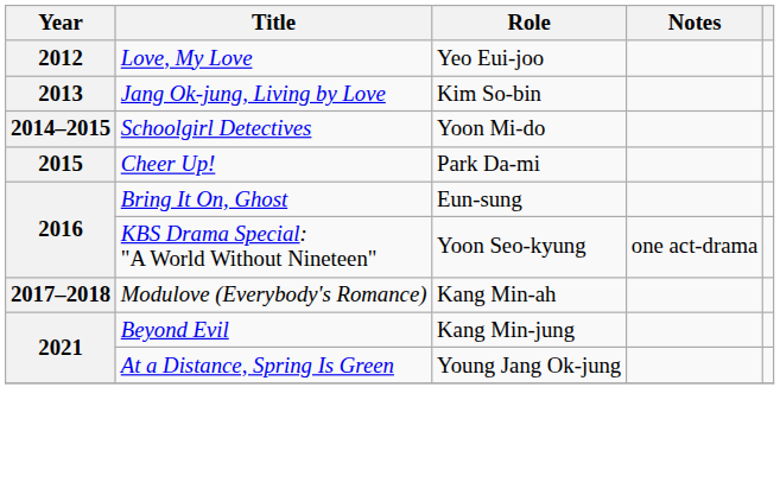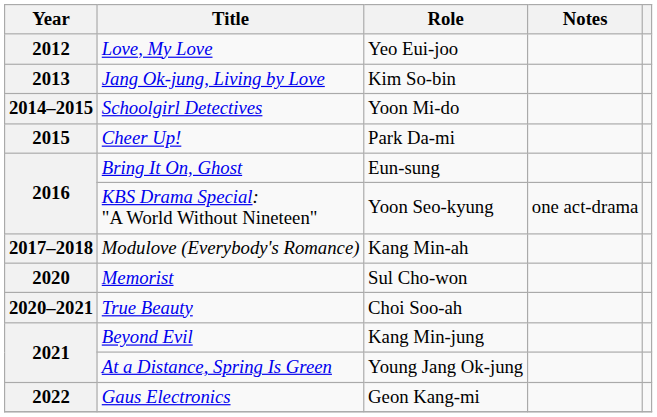 <table class="wikitable sortable plainrowheaders">
 <tr>
 <th scope="col">Year</th>
 <th scope="col">Title</th>
 <th scope="col">Role</th>
 <th scope="col">Notes</th>
 <th scope="col" class="unsortable"></th>
 </tr>
 <tr>
 <th scope="row">2012</th>
 <td><em><a href='#'>Love, My Love</a></em></td>
 <td>Yeo Eui-joo</td>
 <td></td>
 <td></td>
 </tr>
 <tr>
 <th scope="row">2013</th>
 <td><em><a href='#'>Jang Ok-jung, Living by Love</a></em></td>
 <td>Kim So-bin</td>
 <td></td>
 <td></td>
 </tr>
 <tr>
 <th scope="row">2014–2015</th>
 <td><em><a href='#'>Schoolgirl Detectives</a></em></td>
 <td>Yoon Mi-do</td>
 <td></td>
 <td></td>
 </tr>
 <tr>
 <th scope="row">2015</th>
 <td><em><a href='#'>Cheer Up!</a></em></td>
 <td>Park Da-mi</td>
 <td></td>
 <td></td>
 </tr>
 <tr>
 <th scope="row"  rowspan=2>2016</th>
 <td><em><a href='#'>Bring It On, Ghost</a></em></td>
 <td>Eun-sung</td>
 <td></td>
 <td></td>
 </tr>
 <tr>
 <td><em><a href='#'>KBS Drama Special</a>:</em><br>"A World Without Nineteen"</td>
 <td>Yoon Seo-kyung</td>
 <td>one act-drama</td>
 <td></td>
 </tr>
 <tr>
 <th scope="row">2017–2018</th>
 <td><em>Modulove (Everybody's Romance)</em></td>
 <td>Kang Min-ah</td>
 <td></td>
 <td></td>
 </tr>
 <tr>
+<th scope="row">2020</th>
+<td><em><a href='#'>Memorist</a></em></td>
+<td>Sul Cho-won</td>
+<td></td>
+<td></td>
+</tr>
+<tr>
+<th scope="row">2020–2021</th>
+<td><em><a href='#'>True Beauty</a></em></td>
+<td>Choi Soo-ah</td>
+<td></td>
+<td></td>
+</tr>
+<tr>
 <th scope="row"  rowspan=2>2021</th>
 <td><em><a href='#'>Beyond Evil</a></em></td>
 <td>Kang Min-jung</td>
 <td></td>
 <td></td>
 </tr>
 <tr>
 <td><em><a href='#'>At a Distance, Spring Is Green</a></em></td>
 <td>Young Jang Ok-jung</td>
 <td></td>
 <td></td>
 </tr>
 <tr>
+<th scope="row">2022</th>
+<td><em><a href='#'>Gaus Electronics</a></em></td>
+<td>Geon Kang-mi</td>
+<td></td>
+<td></td>
+</tr>
+<tr>
 </tr>
 </table>
